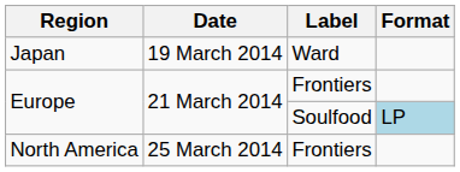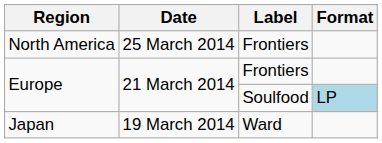 <table class="wikitable">
 <tr>
 <th>Region</th>
 <th>Date</th>
 <th>Label</th>
 <th>Format</th>
 </tr>
 <tr>
-<td>Japan</td>
-<td>19 March 2014</td>
-<td>Ward</td>
+<td>North America</td>
+<td>25 March 2014</td>
+<td>Frontiers</td>
 <td></td>
 </tr>
 <tr>
 <td rowspan="2">Europe</td>
 <td rowspan="2">21 March 2014</td>
 <td>Frontiers</td>
 <td></td>
 </tr>
 <tr>
 <td>Soulfood</td>
 <td style="background: lightblue;">LP</td>
 </tr>
 <tr>
-<td>North America</td>
-<td>25 March 2014</td>
-<td>Frontiers</td>
+<td>Japan</td>
+<td>19 March 2014</td>
+<td>Ward</td>
 <td></td>
 </tr>
 </table>
